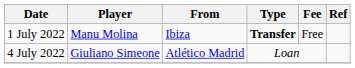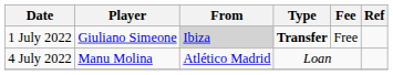 <table class="wikitable">
 <tr>
 <th>Date</th>
 <th>Player</th>
 <th>From</th>
 <th>Type</th>
 <th>Fee</th>
 <th>Ref</th>
 </tr>
 <tr>
 <td>1 July 2022</td>
-<td> <a href='#'>Manu Molina</a></td>
-<td><a href='#'>Ibiza</a></td>
+<td> <a href='#'>Giuliano Simeone</a></td>
+<td style="background: lightgrey;"><a href='#'>Ibiza</a></td>
 <td align=center><strong>Transfer</strong></td>
 <td align=center>Free</td>
 <td align=center></td>
 </tr>
 <tr>
 <td>4 July 2022</td>
-<td> <a href='#'>Giuliano Simeone</a></td>
+<td> <a href='#'>Manu Molina</a></td>
 <td><a href='#'>Atlético Madrid</a></td>
 <td colspan=2 align=center><em>Loan</em></td>
 <td align=center></td>
 </tr>
 <tr>
 </tr>
 </table>
